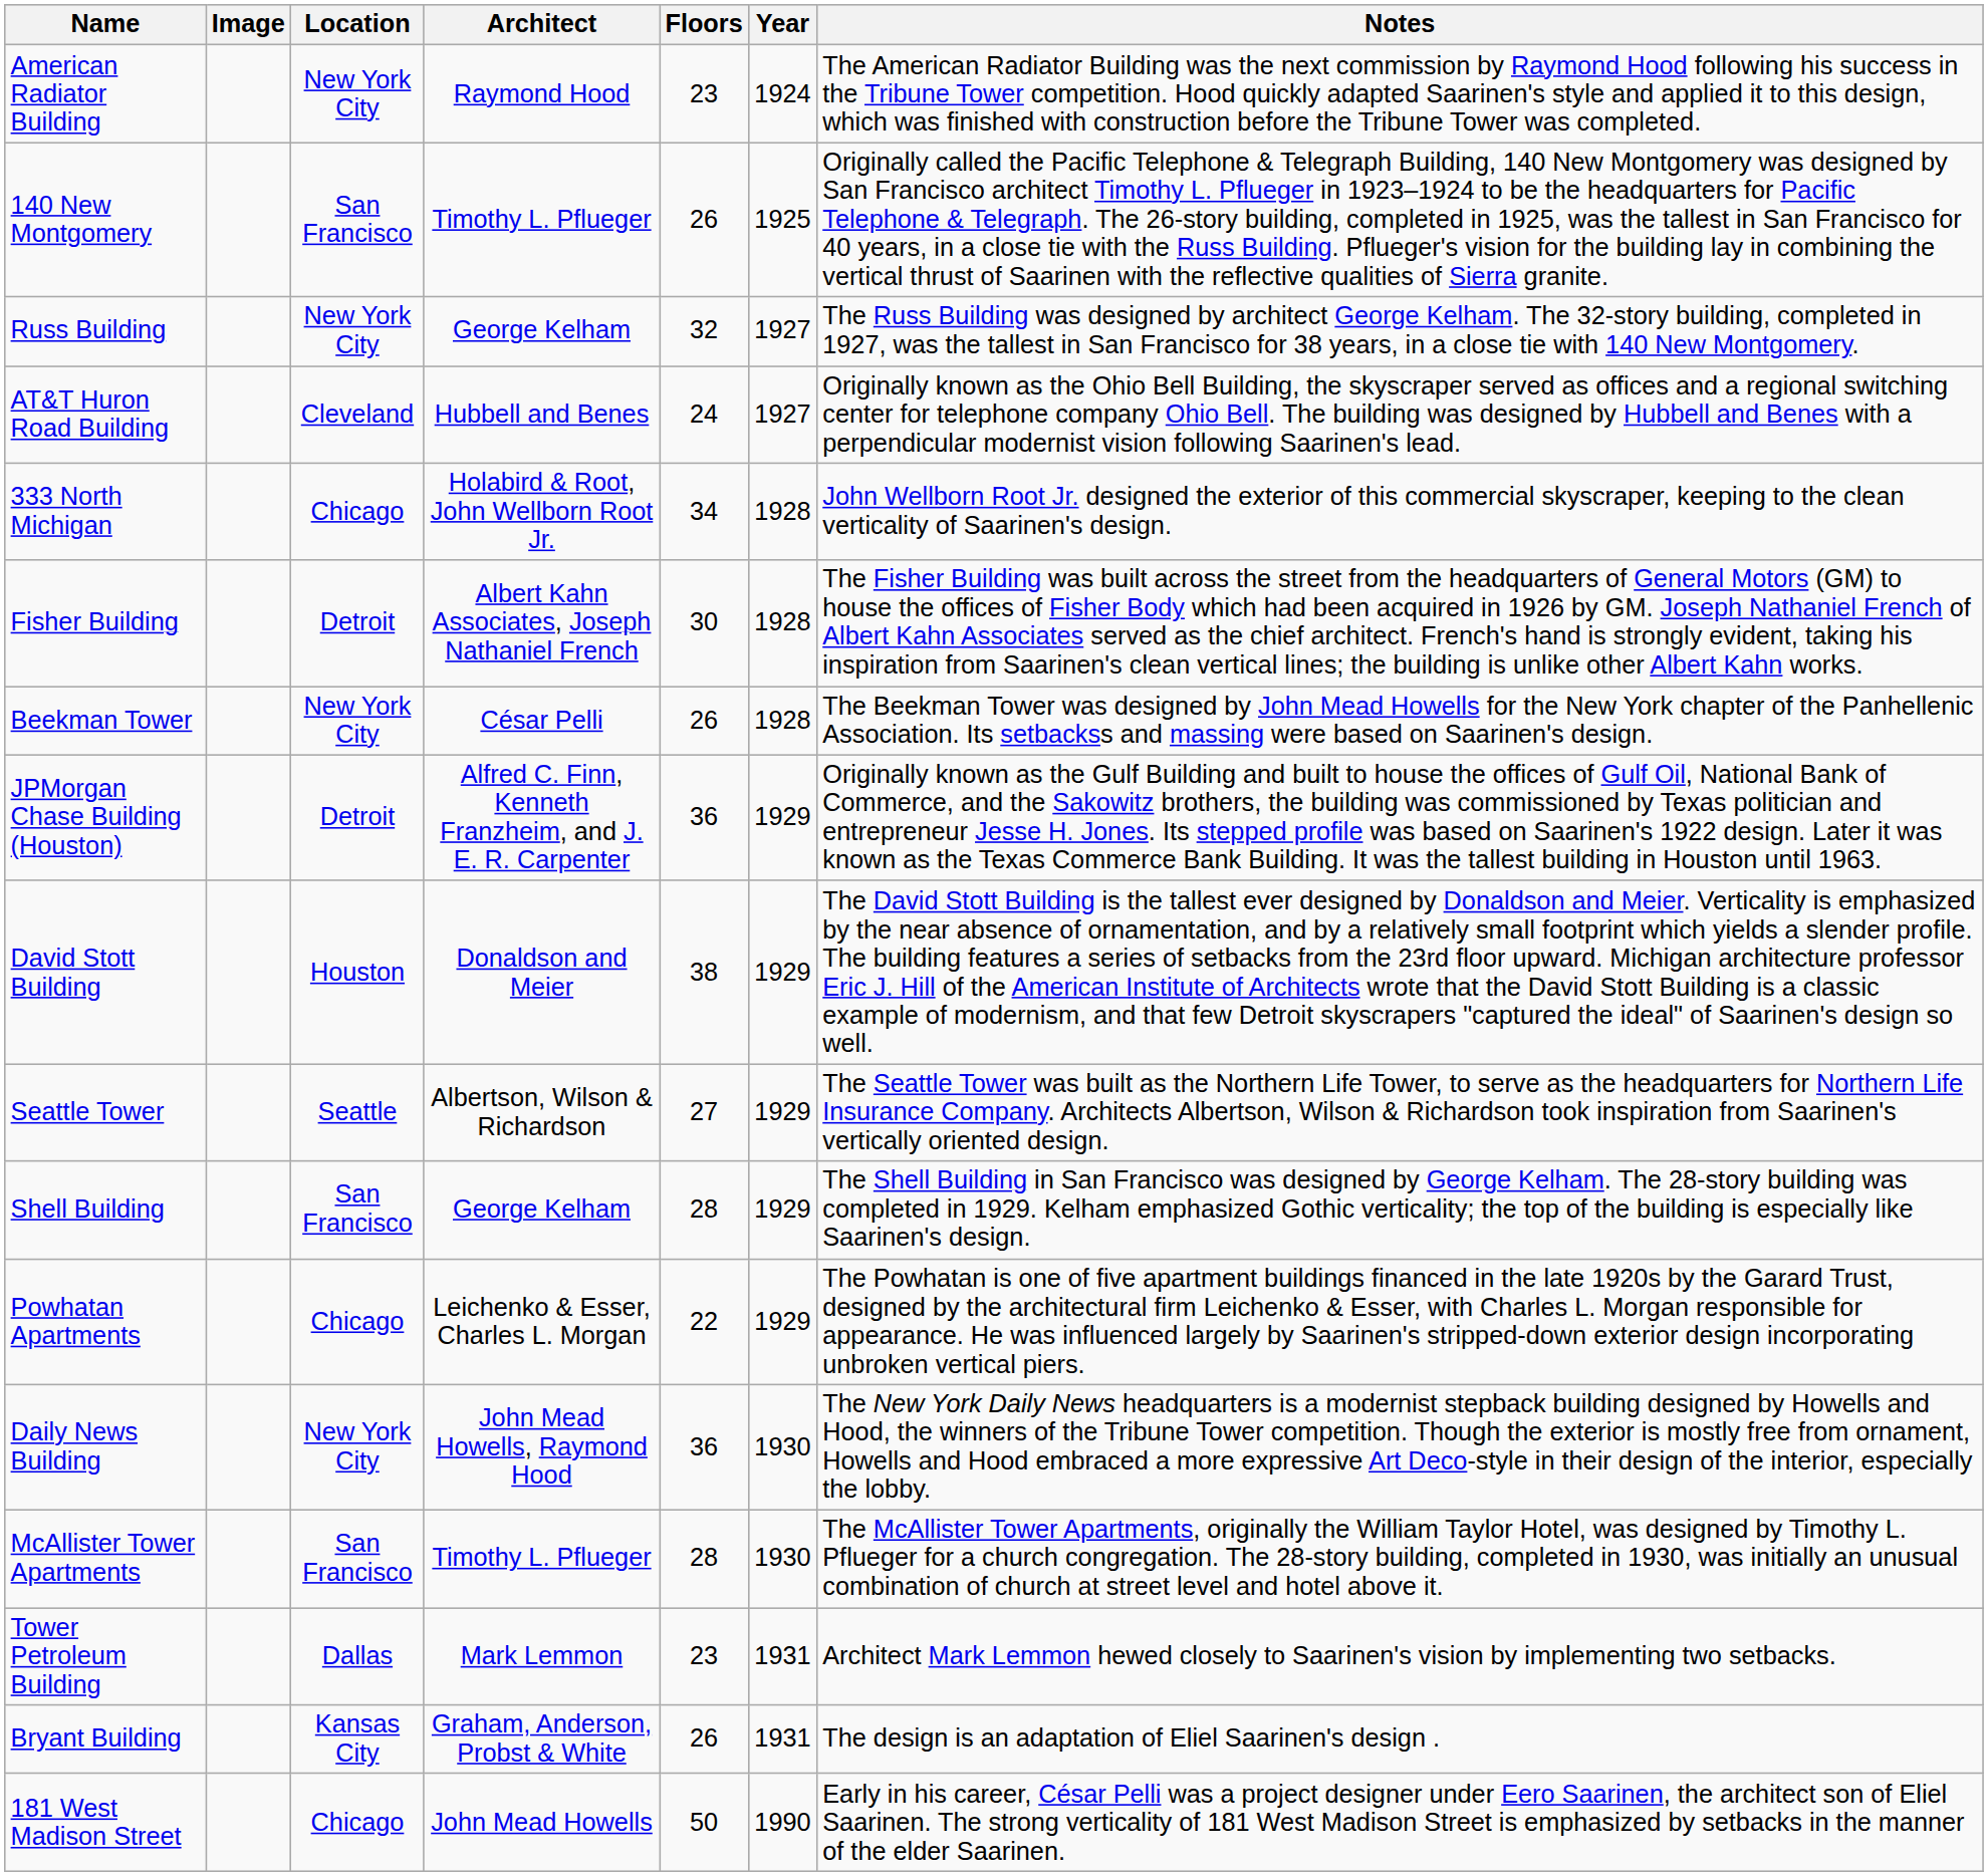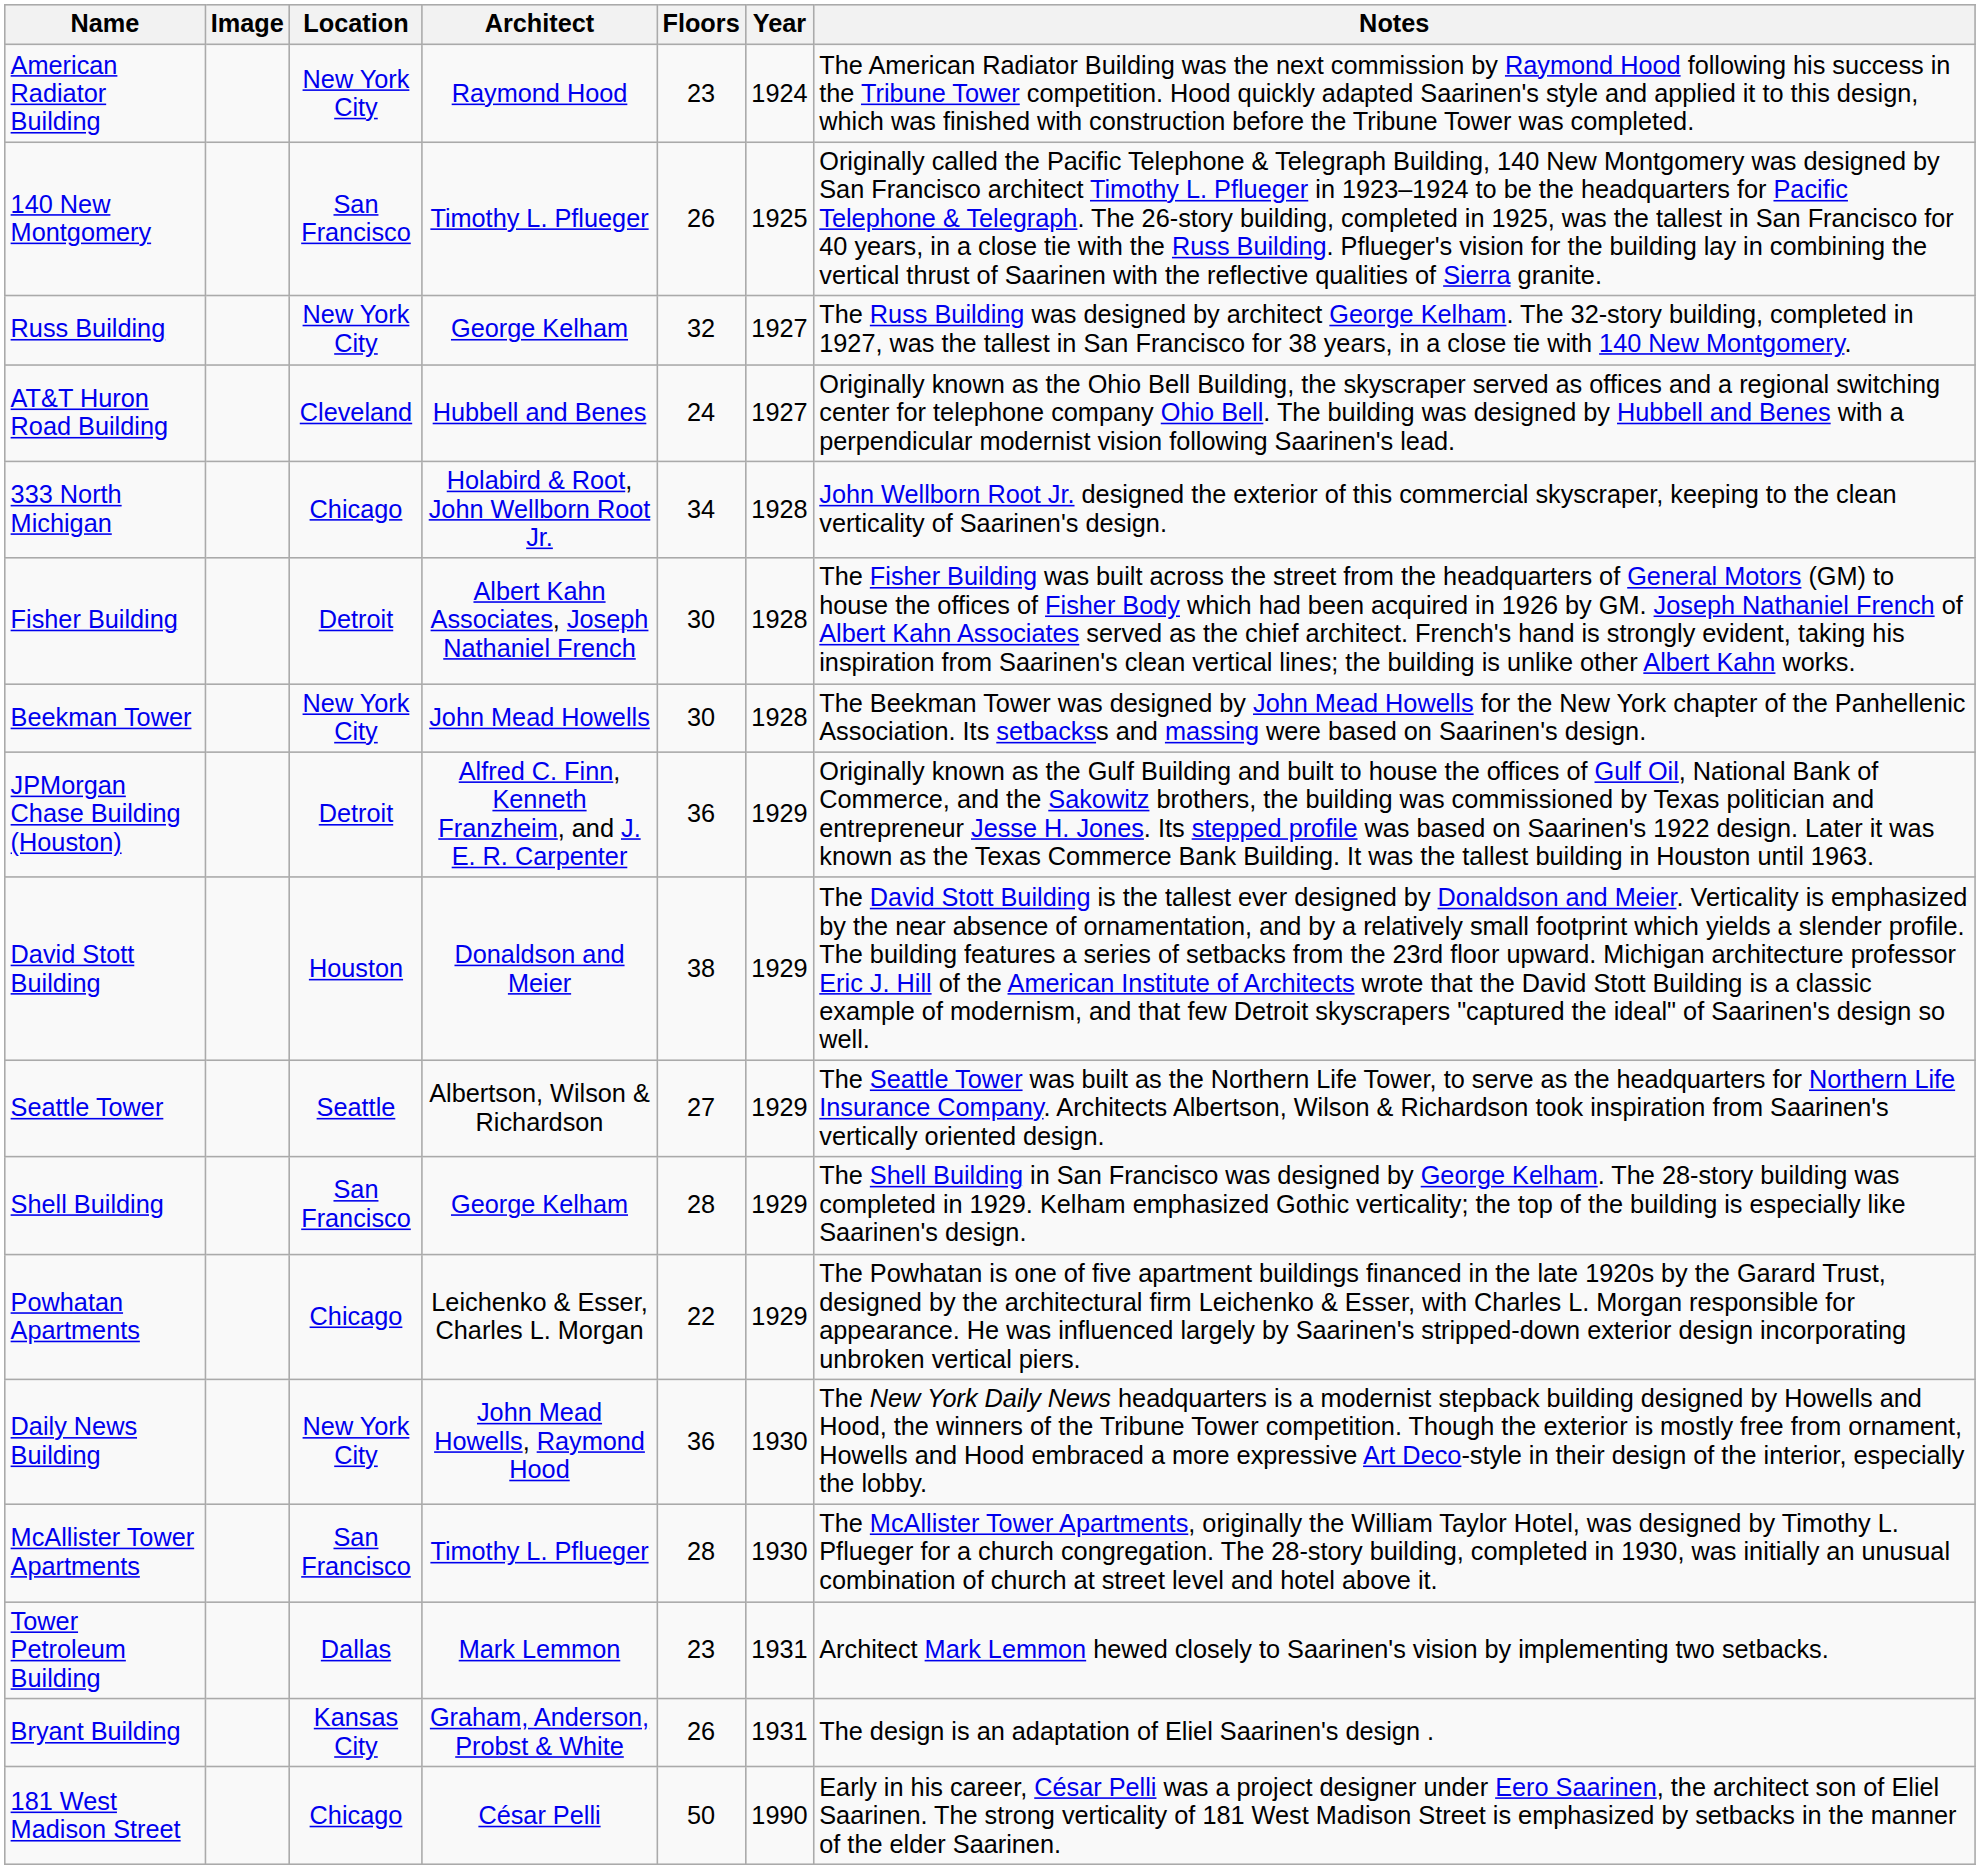 <table class="wikitable sortable" style="text-align:center">
 <tr>
 <th>Name</th>
 <th class="unsortable">Image</th>
 <th>Location</th>
 <th>Architect</th>
 <th>Floors</th>
 <th>Year</th>
 <th class="unsortable">Notes</th>
 </tr>
 <tr>
 <td align=left><a href='#'>American Radiator Building</a></td>
 <td></td>
 <td><a href='#'>New York City</a></td>
 <td><a href='#'>Raymond Hood</a></td>
 <td>23</td>
 <td>1924</td>
 <td align=left>The American Radiator Building was the next commission by <a href='#'>Raymond Hood</a> following his success in the <a href='#'>Tribune Tower</a> competition. Hood quickly adapted Saarinen's style and applied it to this design, which was finished with construction before the Tribune Tower was completed.</td>
 </tr>
 <tr>
 <td align=left><a href='#'>140 New Montgomery</a></td>
 <td></td>
 <td><a href='#'>San Francisco</a></td>
 <td><a href='#'>Timothy L. Pflueger</a></td>
 <td>26</td>
 <td>1925</td>
 <td align=left>Originally called the Pacific Telephone & Telegraph Building, 140 New Montgomery was designed by San Francisco architect <a href='#'>Timothy L. Pflueger</a> in 1923–1924 to be the headquarters for <a href='#'>Pacific Telephone & Telegraph</a>. The 26-story building, completed in 1925, was the tallest in San Francisco for 40 years, in a close tie with the <a href='#'>Russ Building</a>. Pflueger's vision for the building lay in combining the vertical thrust of Saarinen with the reflective qualities of <a href='#'>Sierra</a> granite.</td>
 </tr>
 <tr>
 <td align=left><a href='#'>Russ Building</a></td>
 <td></td>
 <td><a href='#'>New York City</a></td>
 <td><a href='#'>George Kelham</a></td>
 <td>32</td>
 <td>1927</td>
 <td align=left>The <a href='#'>Russ Building</a> was designed by architect <a href='#'>George Kelham</a>. The 32-story building, completed in 1927, was the tallest in San Francisco for 38 years, in a close tie with <a href='#'>140 New Montgomery</a>.</td>
 </tr>
 <tr>
 <td align=left><a href='#'>AT&T Huron Road Building</a></td>
 <td></td>
 <td><a href='#'>Cleveland</a></td>
 <td><a href='#'>Hubbell and Benes</a></td>
 <td>24</td>
 <td>1927</td>
 <td align=left>Originally known as the Ohio Bell Building, the skyscraper served as offices and a regional switching center for telephone company <a href='#'>Ohio Bell</a>. The building was designed by <a href='#'>Hubbell and Benes</a> with a perpendicular modernist vision following Saarinen's lead.</td>
 </tr>
 <tr>
 <td align=left><a href='#'>333 North Michigan</a></td>
 <td></td>
 <td><a href='#'>Chicago</a></td>
 <td><a href='#'>Holabird & Root</a>, <a href='#'>John Wellborn Root Jr.</a></td>
 <td>34</td>
 <td>1928</td>
 <td align=left><a href='#'>John Wellborn Root Jr.</a> designed the exterior of this commercial skyscraper, keeping to the clean verticality of Saarinen's design.</td>
 </tr>
 <tr>
 <td align=left><a href='#'>Fisher Building</a></td>
 <td></td>
 <td><a href='#'>Detroit</a></td>
 <td><a href='#'>Albert Kahn Associates</a>, <a href='#'>Joseph Nathaniel French</a></td>
 <td>30</td>
 <td>1928</td>
 <td align=left>The <a href='#'>Fisher Building</a> was built across the street from the headquarters of <a href='#'>General Motors</a> (GM) to house the offices of <a href='#'>Fisher Body</a> which had been acquired in 1926 by GM. <a href='#'>Joseph Nathaniel French</a> of <a href='#'>Albert Kahn Associates</a> served as the chief architect. French's hand is strongly evident, taking his inspiration from Saarinen's clean vertical lines; the building is unlike other <a href='#'>Albert Kahn</a> works.</td>
 </tr>
 <tr>
 <td align=left><a href='#'>Beekman Tower</a></td>
 <td></td>
 <td><a href='#'>New York City</a></td>
-<td><a href='#'>César Pelli</a></td>
-<td>26</td>
+<td><a href='#'>John Mead Howells</a></td>
+<td>30</td>
 <td>1928</td>
 <td align=left>The Beekman Tower was designed by <a href='#'>John Mead Howells</a> for the New York chapter of the Panhellenic Association. Its <a href='#'>setbacks</a>s and <a href='#'>massing</a> were based on Saarinen's design.</td>
 </tr>
 <tr>
 <td align=left><a href='#'>JPMorgan Chase Building (Houston)</a></td>
 <td></td>
 <td><a href='#'>Detroit</a></td>
 <td><a href='#'>Alfred C. Finn</a>, <a href='#'>Kenneth Franzheim</a>, and <a href='#'>J. E. R. Carpenter</a></td>
 <td>36</td>
 <td>1929</td>
 <td align=left>Originally known as the Gulf Building and built to house the offices of <a href='#'>Gulf Oil</a>, National Bank of Commerce, and the <a href='#'>Sakowitz</a> brothers, the building was commissioned by Texas politician and entrepreneur <a href='#'>Jesse H. Jones</a>. Its <a href='#'>stepped profile</a> was based on Saarinen's 1922 design. Later it was known as the Texas Commerce Bank Building. It was the tallest building in Houston until 1963.</td>
 </tr>
 <tr>
 <td align=left><a href='#'>David Stott Building</a></td>
 <td></td>
 <td><a href='#'>Houston</a></td>
 <td><a href='#'>Donaldson and Meier</a></td>
 <td>38</td>
 <td>1929</td>
 <td align=left>The <a href='#'>David Stott Building</a> is the tallest ever designed by <a href='#'>Donaldson and Meier</a>. Verticality is emphasized by the near absence of ornamentation, and by a relatively small footprint which yields a slender profile. The building features a series of setbacks from the 23rd floor upward. Michigan architecture professor <a href='#'>Eric J. Hill</a> of the <a href='#'>American Institute of Architects</a> wrote that the David Stott Building is a classic example of modernism, and that few Detroit skyscrapers "captured the ideal" of Saarinen's design so well.</td>
 </tr>
 <tr>
 <td align=left><a href='#'>Seattle Tower</a></td>
 <td></td>
 <td><a href='#'>Seattle</a></td>
 <td>Albertson, Wilson & Richardson</td>
 <td>27</td>
 <td>1929</td>
 <td align=left>The <a href='#'>Seattle Tower</a> was built as the Northern Life Tower, to serve as the headquarters for <a href='#'>Northern Life Insurance Company</a>. Architects Albertson, Wilson & Richardson took inspiration from Saarinen's vertically oriented design.</td>
 </tr>
 <tr>
 <td align=left><a href='#'>Shell Building</a></td>
 <td></td>
 <td><a href='#'>San Francisco</a></td>
 <td><a href='#'>George Kelham</a></td>
 <td>28</td>
 <td>1929</td>
 <td align=left>The <a href='#'>Shell Building</a> in San Francisco was designed by <a href='#'>George Kelham</a>. The 28-story building was completed in 1929. Kelham emphasized Gothic verticality; the top of the building is especially like Saarinen's design.</td>
 </tr>
 <tr>
 <td align=left><a href='#'>Powhatan Apartments</a></td>
 <td></td>
 <td><a href='#'>Chicago</a></td>
 <td>Leichenko & Esser, Charles L. Morgan</td>
 <td>22</td>
 <td>1929</td>
 <td align=left>The Powhatan is one of five apartment buildings financed in the late 1920s by the Garard Trust, designed by the architectural firm Leichenko & Esser, with Charles L. Morgan responsible for appearance. He was influenced largely by Saarinen's stripped-down exterior design incorporating unbroken vertical piers.</td>
 </tr>
 <tr>
 <td align=left><a href='#'>Daily News Building</a></td>
 <td></td>
 <td><a href='#'>New York City</a></td>
 <td><a href='#'>John Mead Howells</a>, <a href='#'>Raymond Hood</a></td>
 <td>36</td>
 <td>1930</td>
 <td align=left>The <em>New York Daily News</em> headquarters is a modernist stepback building designed by Howells and Hood, the winners of the Tribune Tower competition. Though the exterior is mostly free from ornament, Howells and Hood embraced a more expressive <a href='#'>Art Deco</a>-style in their design of the interior, especially the lobby.</td>
 </tr>
 <tr>
 <td align=left><a href='#'>McAllister Tower Apartments</a></td>
 <td></td>
 <td><a href='#'>San Francisco</a></td>
 <td><a href='#'>Timothy L. Pflueger</a></td>
 <td>28</td>
 <td>1930</td>
 <td align=left>The <a href='#'>McAllister Tower Apartments</a>, originally the William Taylor Hotel, was designed by Timothy L. Pflueger for a church congregation. The 28-story building, completed in 1930, was initially an unusual combination of church at street level and hotel above it.</td>
 </tr>
 <tr>
 <td align=left><a href='#'>Tower Petroleum Building</a></td>
 <td></td>
 <td><a href='#'>Dallas</a></td>
 <td><a href='#'>Mark Lemmon</a></td>
 <td>23</td>
 <td>1931</td>
 <td align=left>Architect <a href='#'>Mark Lemmon</a> hewed closely to Saarinen's vision by implementing two setbacks.</td>
 </tr>
 <tr>
 <td align=left><a href='#'>Bryant Building</a></td>
 <td></td>
 <td><a href='#'>Kansas City</a></td>
 <td><a href='#'>Graham, Anderson, Probst & White</a></td>
 <td>26</td>
 <td>1931</td>
 <td align=left>The design is an adaptation of Eliel Saarinen's design .</td>
 </tr>
 <tr>
 <td align=left><a href='#'>181 West Madison Street</a></td>
 <td></td>
 <td><a href='#'>Chicago</a></td>
-<td><a href='#'>John Mead Howells</a></td>
+<td><a href='#'>César Pelli</a></td>
 <td>50</td>
 <td>1990</td>
 <td align=left>Early in his career, <a href='#'>César Pelli</a> was a project designer under <a href='#'>Eero Saarinen</a>, the architect son of Eliel Saarinen. The strong verticality of 181 West Madison Street is emphasized by setbacks in the manner of the elder Saarinen.</td>
 </tr>
 <tr>
 </tr>
 </table>
